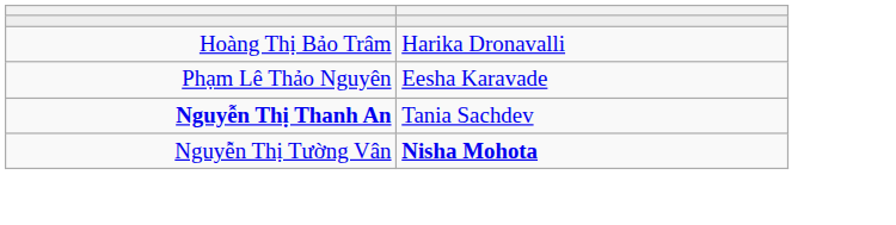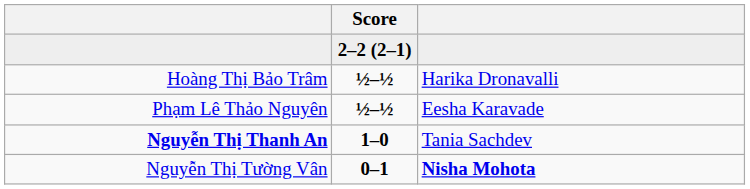 <table class="wikitable" style="text-align: center;">
 <tr>
 <th align="right" width="270"></th>
+<th width="65">Score</th>
 <th align="left" width="270"></th>
 </tr>
 <tr style="background:#eeeeee;">
 <td align=right><strong></strong></td>
+<td align=center><strong>2–2 (2–1)</strong></td>
 <td align=left></td>
 </tr>
 <tr>
 <td align=right><a href='#'>Hoàng Thị Bảo Trâm</a></td>
+<td align=center><strong>½–½</strong></td>
 <td align=left><a href='#'>Harika Dronavalli</a></td>
 </tr>
 <tr>
 <td align=right><a href='#'>Phạm Lê Thảo Nguyên</a></td>
+<td align=center><strong>½–½</strong></td>
 <td align=left><a href='#'>Eesha Karavade</a></td>
 </tr>
 <tr>
 <td align=right><strong><a href='#'>Nguyễn Thị Thanh An</a></strong></td>
+<td align=center><strong>1–0</strong></td>
 <td align=left><a href='#'>Tania Sachdev</a></td>
 </tr>
 <tr>
 <td align=right><a href='#'>Nguyễn Thị Tường Vân</a></td>
+<td align=center><strong>0–1</strong></td>
 <td align=left><strong><a href='#'>Nisha Mohota</a></strong></td>
 </tr>
 </table>
